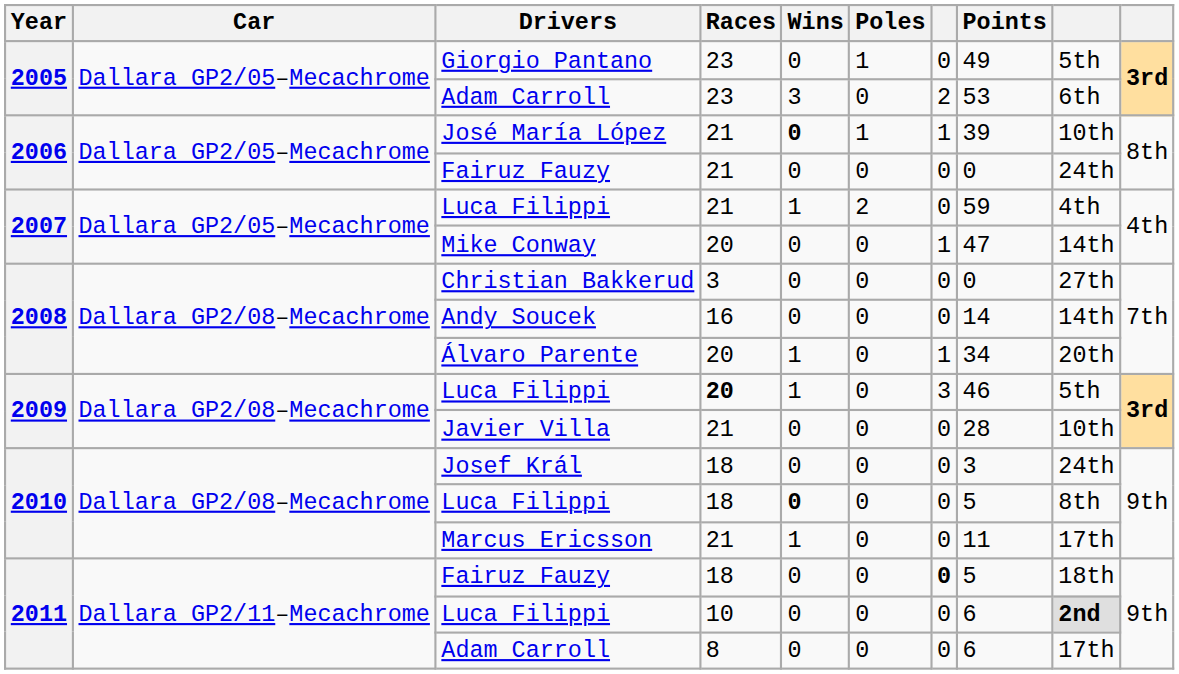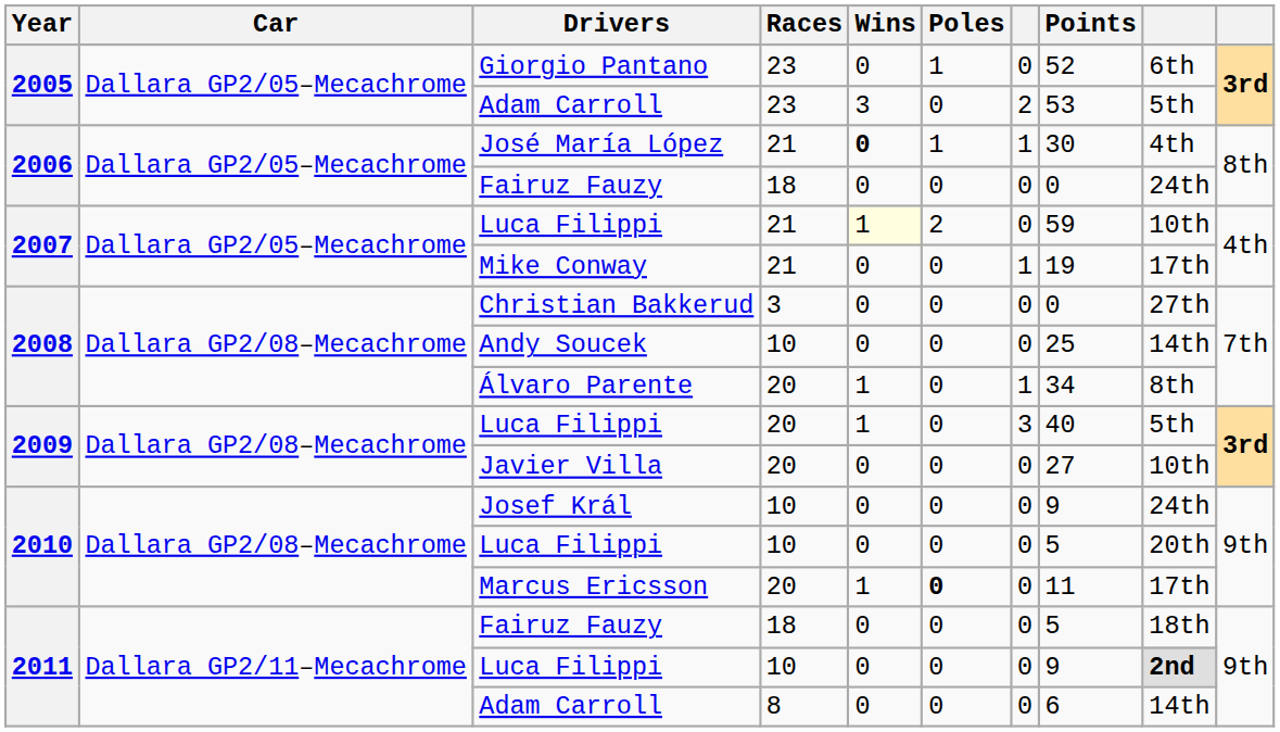 <table class="wikitable" style="font-size:85%">
 <tr>
 <th>Year</th>
 <th>Car</th>
 <th>Drivers</th>
 <th>Races</th>
 <th>Wins</th>
 <th>Poles</th>
 <th></th>
 <th>Points</th>
 <th></th>
 <th></th>
 </tr>
 <tr>
 <th rowspan=2><a href='#'>2005</a></th>
 <td rowspan=2><a href='#'>Dallara GP2/05</a>–<a href='#'>Mecachrome</a></td>
 <td> <a href='#'>Giorgio Pantano</a></td>
 <td>23</td>
 <td>0</td>
 <td>1</td>
 <td>0</td>
-<td>49</td>
-<td>5th</td>
+<td>52</td>
+<td>6th</td>
 <td rowspan=2 style="background:#FFDF9F;"><strong>3rd</strong></td>
 </tr>
 <tr>
 <td> <a href='#'>Adam Carroll</a></td>
 <td>23</td>
 <td>3</td>
 <td>0</td>
 <td>2</td>
 <td>53</td>
-<td>6th</td>
+<td>5th</td>
 </tr>
 <tr>
 <th rowspan=2><a href='#'>2006</a></th>
 <td rowspan=2><a href='#'>Dallara GP2/05</a>–<a href='#'>Mecachrome</a></td>
 <td> <a href='#'>José María López</a></td>
 <td>21</td>
 <td><strong>0</strong></td>
 <td>1</td>
 <td>1</td>
-<td>39</td>
-<td>10th</td>
+<td>30</td>
+<td>4th</td>
 <td rowspan=2>8th</td>
 </tr>
 <tr>
 <td> <a href='#'>Fairuz Fauzy</a></td>
-<td>21</td>
+<td>18</td>
 <td>0</td>
 <td>0</td>
 <td>0</td>
 <td>0</td>
 <td>24th</td>
 </tr>
 <tr>
 <th rowspan=2><a href='#'>2007</a></th>
 <td rowspan=2><a href='#'>Dallara GP2/05</a>–<a href='#'>Mecachrome</a></td>
 <td> <a href='#'>Luca Filippi</a></td>
 <td>21</td>
-<td>1</td>
+<td style="background: lightyellow;">1</td>
 <td>2</td>
 <td>0</td>
 <td>59</td>
-<td>4th</td>
+<td>10th</td>
 <td rowspan=2>4th</td>
 </tr>
 <tr>
 <td> <a href='#'>Mike Conway</a></td>
-<td>20</td>
+<td>21</td>
 <td>0</td>
 <td>0</td>
 <td>1</td>
-<td>47</td>
-<td>14th</td>
+<td>19</td>
+<td>17th</td>
 </tr>
 <tr>
 <th rowspan=3><a href='#'>2008</a></th>
 <td rowspan=3><a href='#'>Dallara GP2/08</a>–<a href='#'>Mecachrome</a></td>
 <td> <a href='#'>Christian Bakkerud</a></td>
 <td>3</td>
 <td>0</td>
 <td>0</td>
 <td>0</td>
 <td>0</td>
 <td>27th</td>
 <td rowspan=3>7th</td>
 </tr>
 <tr>
 <td> <a href='#'>Andy Soucek</a></td>
-<td>16</td>
+<td>10</td>
 <td>0</td>
 <td>0</td>
 <td>0</td>
-<td>14</td>
+<td>25</td>
 <td>14th</td>
 </tr>
 <tr>
 <td> <a href='#'>Álvaro Parente</a></td>
 <td>20</td>
 <td>1</td>
 <td>0</td>
 <td>1</td>
 <td>34</td>
-<td>20th</td>
+<td>8th</td>
 </tr>
 <tr>
 <th rowspan=2><a href='#'>2009</a></th>
 <td rowspan=2><a href='#'>Dallara GP2/08</a>–<a href='#'>Mecachrome</a></td>
 <td> <a href='#'>Luca Filippi</a></td>
-<td><strong>20</strong></td>
+<td>20</td>
 <td>1</td>
 <td>0</td>
 <td>3</td>
-<td>46</td>
+<td>40</td>
 <td>5th</td>
 <td rowspan=2 style="background:#FFDF9F;"><strong>3rd</strong></td>
 </tr>
 <tr>
 <td> <a href='#'>Javier Villa</a></td>
-<td>21</td>
+<td>20</td>
 <td>0</td>
 <td>0</td>
 <td>0</td>
-<td>28</td>
+<td>27</td>
 <td>10th</td>
 </tr>
 <tr>
 <th rowspan=3><a href='#'>2010</a></th>
 <td rowspan=3><a href='#'>Dallara GP2/08</a>–<a href='#'>Mecachrome</a></td>
 <td> <a href='#'>Josef Král</a></td>
-<td>18</td>
+<td>10</td>
 <td>0</td>
 <td>0</td>
 <td>0</td>
-<td>3</td>
+<td>9</td>
 <td>24th</td>
 <td rowspan=3>9th</td>
 </tr>
 <tr>
 <td> <a href='#'>Luca Filippi</a></td>
-<td>18</td>
-<td><strong>0</strong></td>
+<td>10</td>
+<td>0</td>
 <td>0</td>
 <td>0</td>
 <td>5</td>
-<td>8th</td>
+<td>20th</td>
 </tr>
 <tr>
 <td> <a href='#'>Marcus Ericsson</a></td>
-<td>21</td>
+<td>20</td>
 <td>1</td>
-<td>0</td>
+<td><strong>0</strong></td>
 <td>0</td>
 <td>11</td>
 <td>17th</td>
 </tr>
 <tr>
 <th rowspan=3><a href='#'>2011</a></th>
 <td rowspan=3><a href='#'>Dallara GP2/11</a>–<a href='#'>Mecachrome</a></td>
 <td> <a href='#'>Fairuz Fauzy</a></td>
 <td>18</td>
 <td>0</td>
 <td>0</td>
-<td><strong>0</strong></td>
+<td>0</td>
 <td>5</td>
 <td>18th</td>
 <td rowspan=3>9th</td>
 </tr>
 <tr>
 <td> <a href='#'>Luca Filippi</a></td>
 <td>10</td>
 <td>0</td>
 <td>0</td>
 <td>0</td>
-<td>6</td>
+<td>9</td>
 <td style="background:#DFDFDF;"><strong>2nd</strong></td>
 </tr>
 <tr>
 <td> <a href='#'>Adam Carroll</a></td>
 <td>8</td>
 <td>0</td>
 <td>0</td>
 <td>0</td>
 <td>6</td>
-<td>17th</td>
+<td>14th</td>
 </tr>
 </table>
